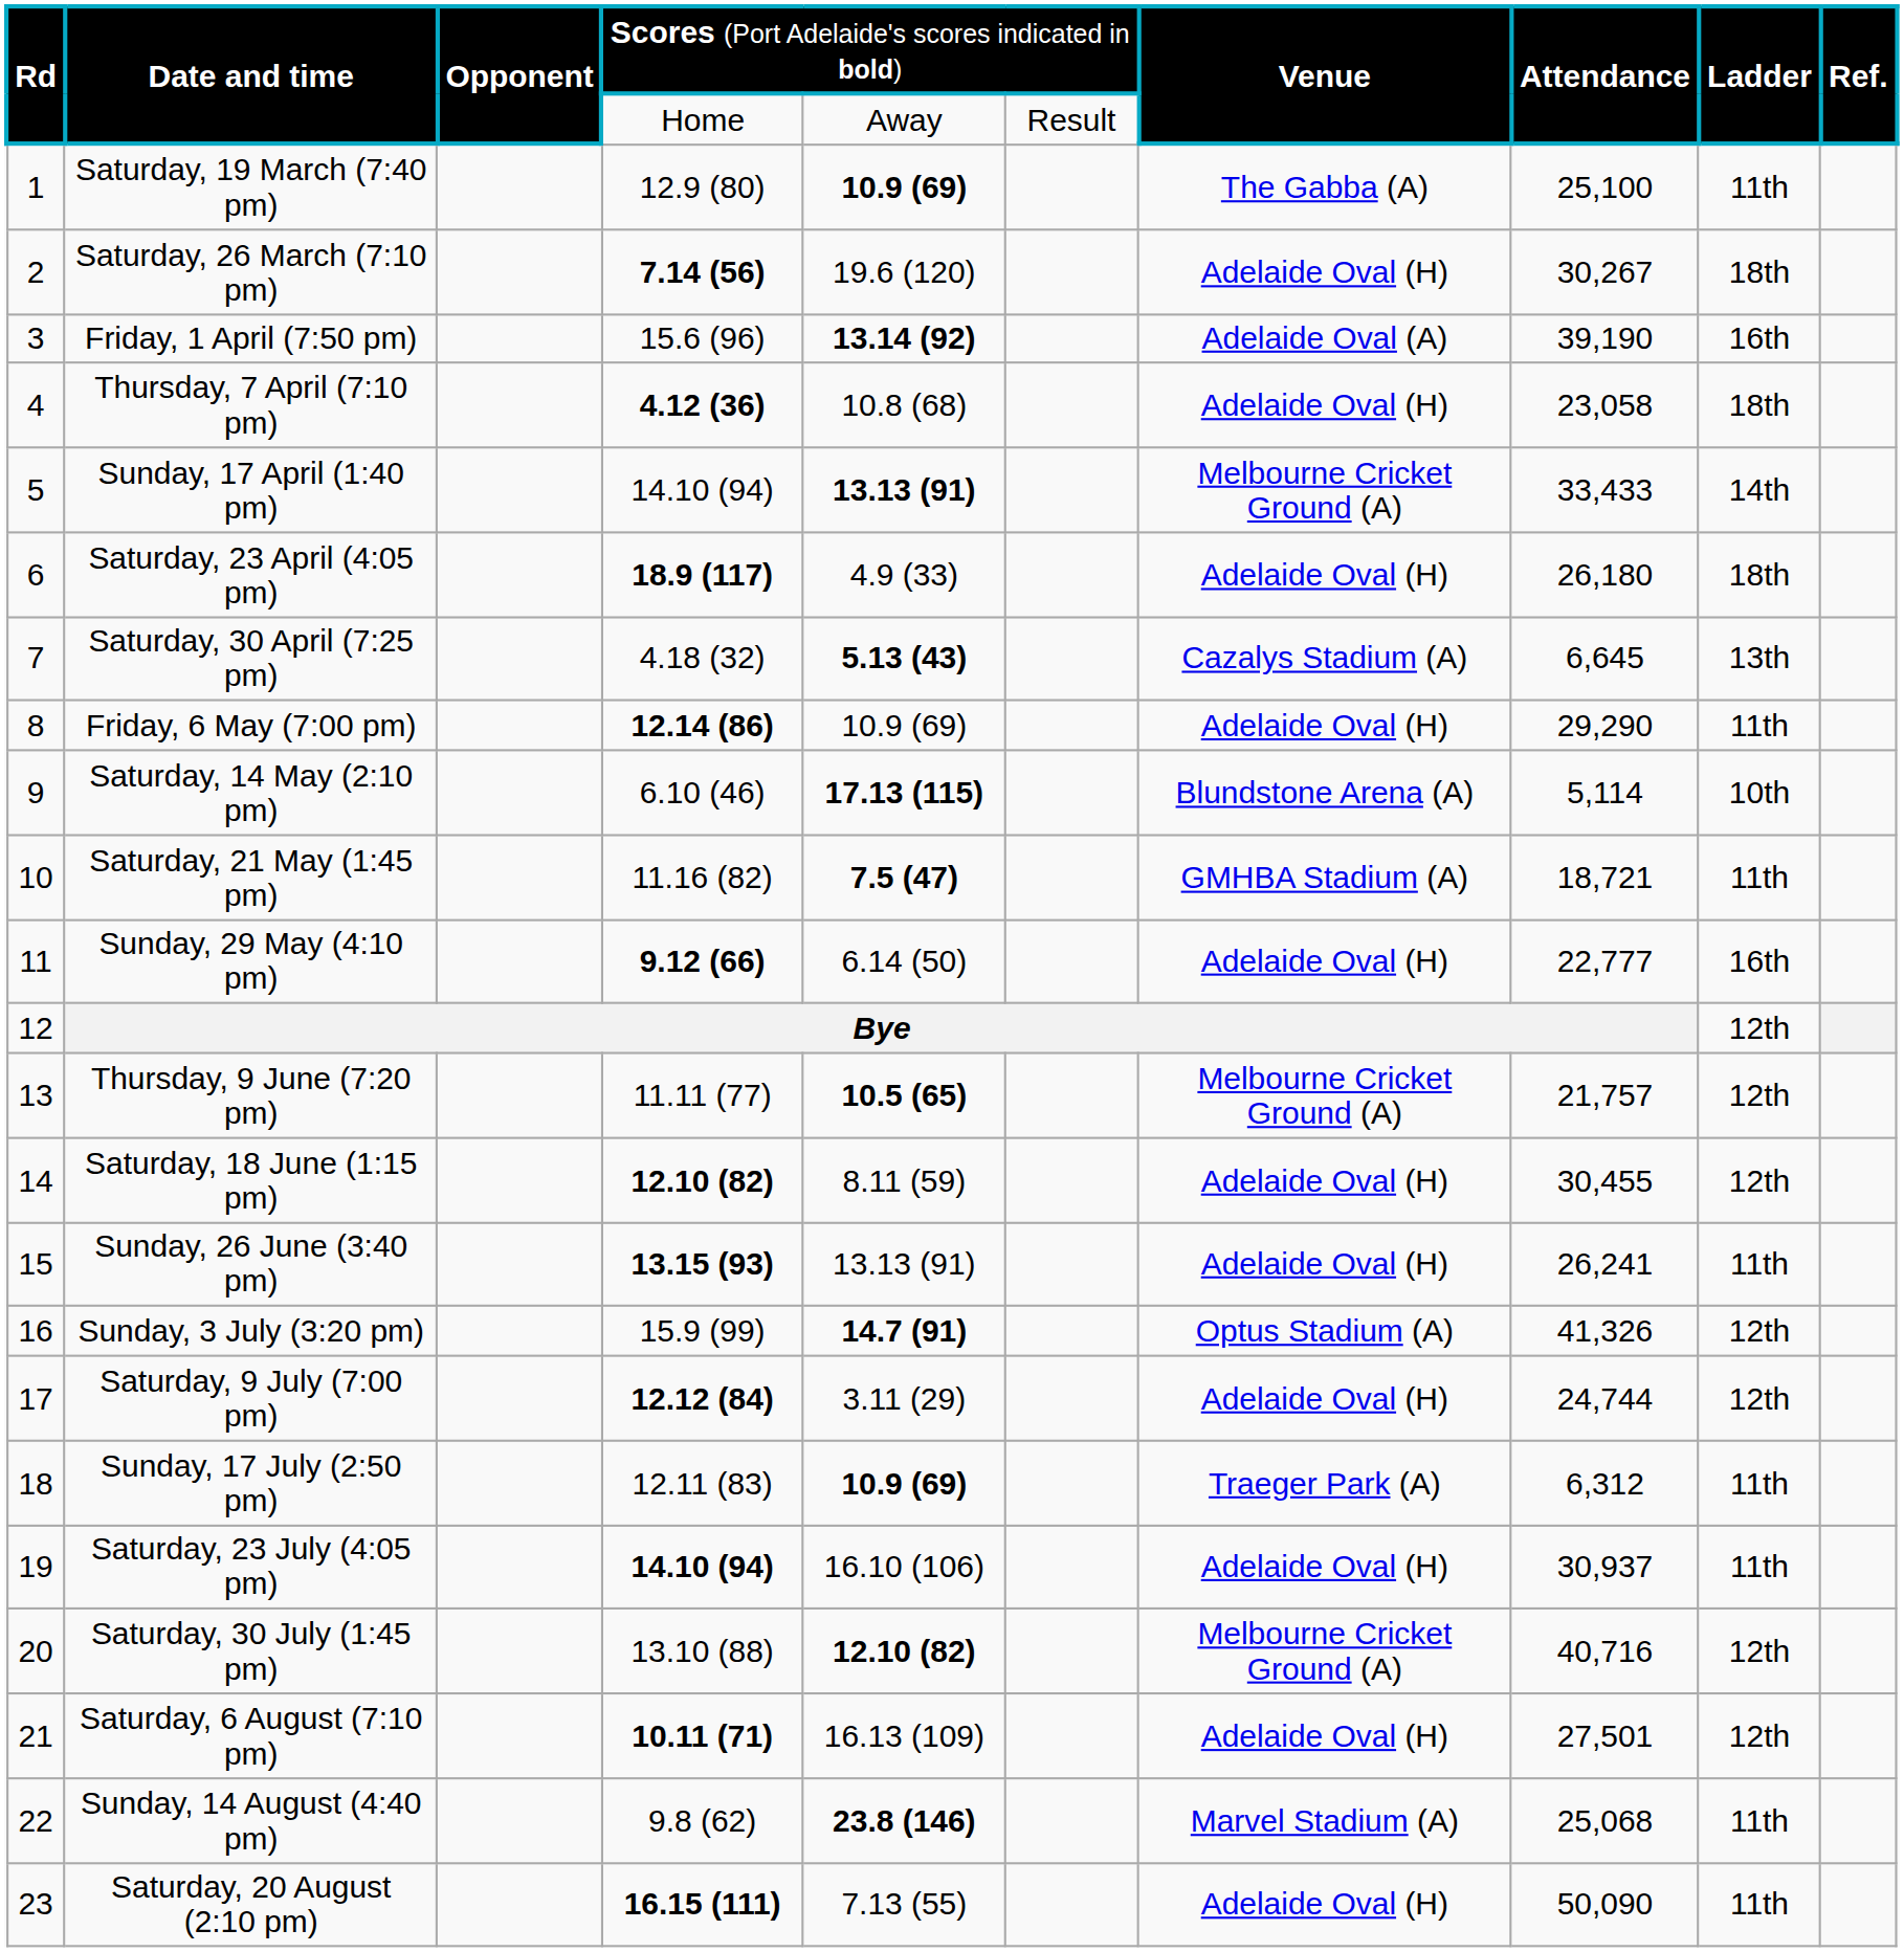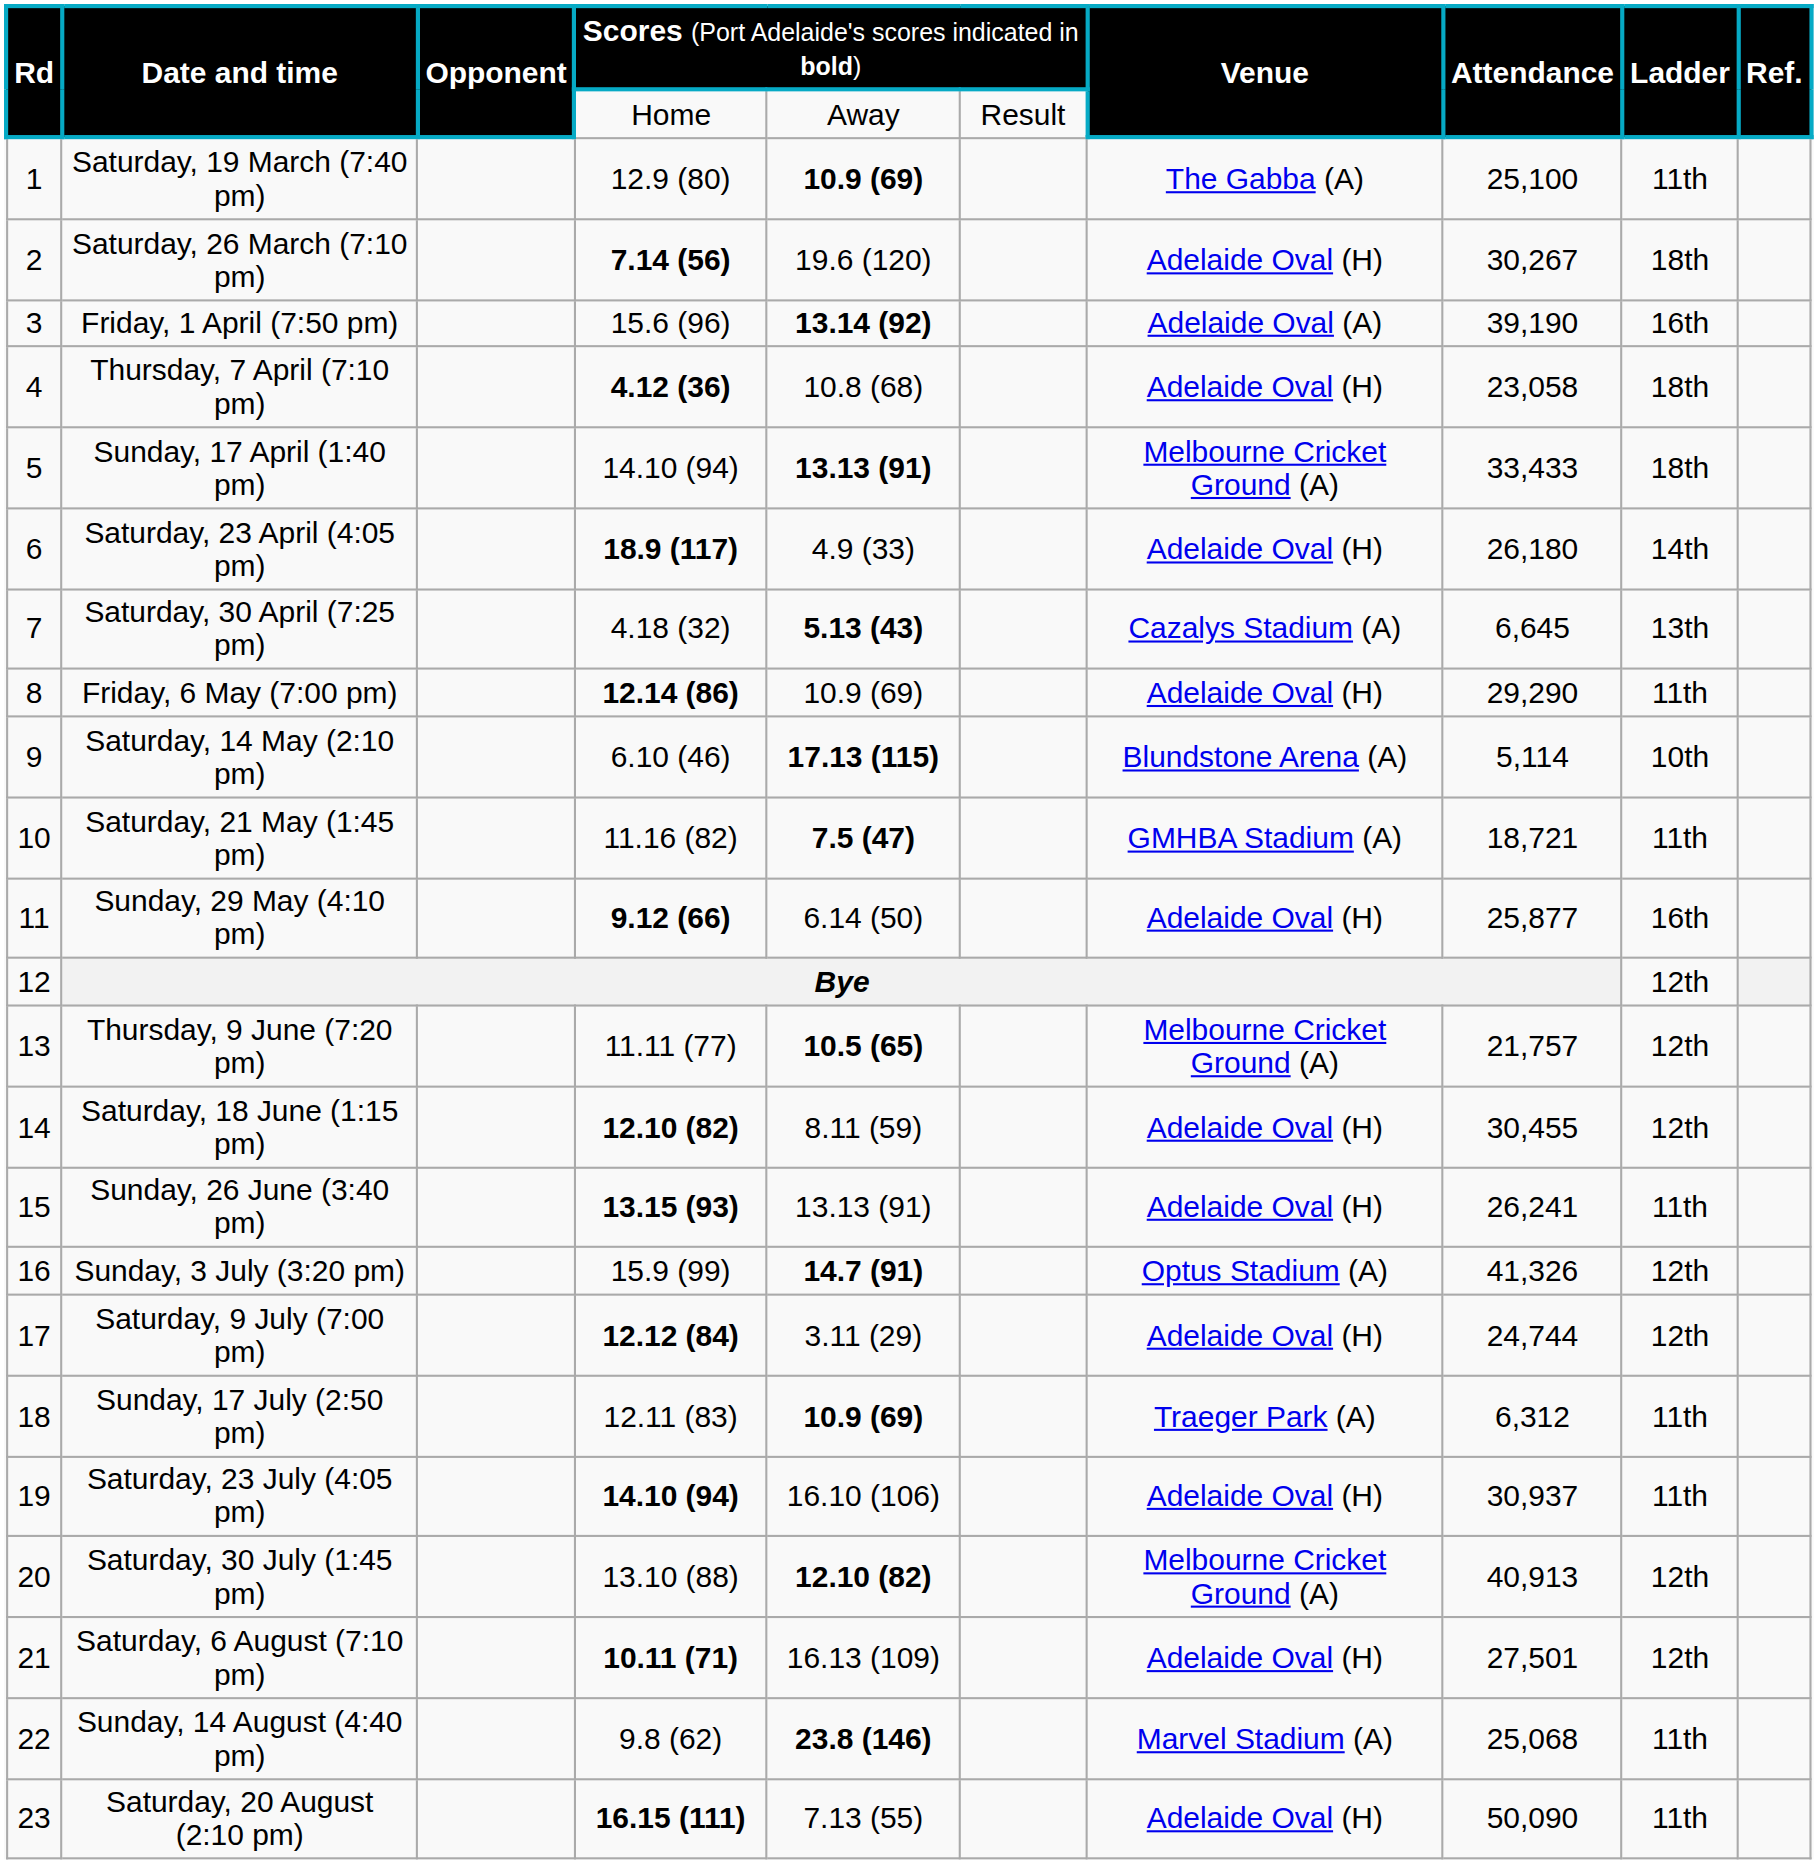 <table class="wikitable" style="font-size:90%; text-align:center;">
 <tr>
 <td style="background:black; color:white; border: solid #06AAC5 2px" rowspan=2><strong>Rd</strong></td>
 <td style="background:black; color:white; border: solid #06AAC5 2px" rowspan=2><strong>Date and time</strong></td>
 <td style="background:black; color:white; border: solid #06AAC5 2px" rowspan=2><strong>Opponent</strong></td>
 <td style="background:black; color:white; border: solid #06AAC5 2px" colspan=3><strong>Scores</strong> <small>(Port Adelaide's scores indicated in <strong>bold</strong>)</small></td>
 <td style="background:black; color:white; border: solid #06AAC5 2px" rowspan=2><strong>Venue</strong></td>
 <td style="background:black; color:white; border: solid #06AAC5 2px" rowspan=2><strong>Attendance</strong></td>
 <td style="background:black; color:white; border: solid #06AAC5 2px" rowspan=2><strong>Ladder</strong></td>
 <td style="background:black; color:white; border: solid #06AAC5 2px" rowspan=2><strong>Ref.</strong></td>
 </tr>
 <tr>
 <td>Home</td>
 <td>Away</td>
 <td>Result</td>
 </tr>
 <tr>
 <td>1</td>
 <td>Saturday, 19 March (7:40 pm)</td>
 <td></td>
 <td>12.9 (80)</td>
 <td><strong>10.9 (69)</strong></td>
 <td></td>
 <td><a href='#'>The Gabba</a> (A)</td>
 <td>25,100</td>
 <td>11th</td>
 <td></td>
 </tr>
 <tr>
 <td>2</td>
 <td>Saturday, 26 March (7:10 pm)</td>
 <td></td>
 <td><strong>7.14 (56)</strong></td>
 <td>19.6 (120)</td>
 <td></td>
 <td><a href='#'>Adelaide Oval</a> (H)</td>
 <td>30,267</td>
 <td>18th</td>
 <td></td>
 </tr>
 <tr>
 <td>3</td>
 <td>Friday, 1 April (7:50 pm)</td>
 <td></td>
 <td>15.6 (96)</td>
 <td><strong>13.14 (92)</strong></td>
 <td></td>
 <td><a href='#'>Adelaide Oval</a> (A)</td>
 <td>39,190</td>
 <td>16th</td>
 <td></td>
 </tr>
 <tr>
 <td>4</td>
 <td>Thursday, 7 April (7:10 pm)</td>
 <td></td>
 <td><strong>4.12 (36)</strong></td>
 <td>10.8 (68)</td>
 <td></td>
 <td><a href='#'>Adelaide Oval</a> (H)</td>
 <td>23,058</td>
 <td>18th</td>
 <td></td>
 </tr>
 <tr>
 <td>5</td>
 <td>Sunday, 17 April (1:40 pm)</td>
 <td></td>
 <td>14.10 (94)</td>
 <td><strong>13.13 (91)</strong></td>
 <td></td>
 <td><a href='#'>Melbourne Cricket Ground</a> (A)</td>
 <td>33,433</td>
-<td>14th</td>
+<td>18th</td>
 <td></td>
 </tr>
 <tr>
 <td>6</td>
 <td>Saturday, 23 April (4:05 pm)</td>
 <td></td>
 <td><strong>18.9 (117)</strong></td>
 <td>4.9 (33)</td>
 <td></td>
 <td><a href='#'>Adelaide Oval</a> (H)</td>
 <td>26,180</td>
-<td>18th</td>
+<td>14th</td>
 <td></td>
 </tr>
 <tr>
 <td>7</td>
 <td>Saturday, 30 April (7:25 pm)</td>
 <td></td>
 <td>4.18 (32)</td>
 <td><strong>5.13 (43)</strong></td>
 <td></td>
 <td><a href='#'>Cazalys Stadium</a> (A)</td>
 <td>6,645</td>
 <td>13th</td>
 <td></td>
 </tr>
 <tr>
 <td>8</td>
 <td>Friday, 6 May (7:00 pm)</td>
 <td></td>
 <td><strong>12.14 (86)</strong></td>
 <td>10.9 (69)</td>
 <td></td>
 <td><a href='#'>Adelaide Oval</a> (H)</td>
 <td>29,290</td>
 <td>11th</td>
 <td></td>
 </tr>
 <tr>
 <td>9</td>
 <td>Saturday, 14 May (2:10 pm)</td>
 <td></td>
 <td>6.10 (46)</td>
 <td><strong>17.13 (115)</strong></td>
 <td></td>
 <td><a href='#'>Blundstone Arena</a> (A)</td>
 <td>5,114</td>
 <td>10th</td>
 <td></td>
 </tr>
 <tr>
 <td>10</td>
 <td>Saturday, 21 May (1:45 pm)</td>
 <td></td>
 <td>11.16 (82)</td>
 <td><strong>7.5 (47)</strong></td>
 <td></td>
 <td><a href='#'>GMHBA Stadium</a> (A)</td>
 <td>18,721</td>
 <td>11th</td>
 <td></td>
 </tr>
 <tr>
 <td>11</td>
 <td>Sunday, 29 May (4:10 pm)</td>
 <td></td>
 <td><strong>9.12 (66)</strong></td>
 <td>6.14 (50)</td>
 <td></td>
 <td><a href='#'>Adelaide Oval</a> (H)</td>
-<td>22,777</td>
+<td>25,877</td>
 <td>16th</td>
 <td></td>
 </tr>
 <tr>
 <td>12</td>
 <th colspan=7><span><em>Bye</em></span></th>
 <td>12th</td>
 <th colspan=1><span></span></th>
 </tr>
 <tr>
 <td>13</td>
 <td>Thursday, 9 June (7:20 pm)</td>
 <td></td>
 <td>11.11 (77)</td>
 <td><strong>10.5 (65)</strong></td>
 <td></td>
 <td><a href='#'>Melbourne Cricket Ground</a> (A)</td>
 <td>21,757</td>
 <td>12th</td>
 <td></td>
 </tr>
 <tr>
 <td>14</td>
 <td>Saturday, 18 June (1:15 pm)</td>
 <td></td>
 <td><strong>12.10 (82)</strong></td>
 <td>8.11 (59)</td>
 <td></td>
 <td><a href='#'>Adelaide Oval</a> (H)</td>
 <td>30,455</td>
 <td>12th</td>
 <td></td>
 </tr>
 <tr>
 <td>15</td>
 <td>Sunday, 26 June (3:40 pm)</td>
 <td></td>
 <td><strong>13.15 (93)</strong></td>
 <td>13.13 (91)</td>
 <td></td>
 <td><a href='#'>Adelaide Oval</a> (H)</td>
 <td>26,241</td>
 <td>11th</td>
 <td></td>
 </tr>
 <tr>
 <td>16</td>
 <td>Sunday, 3 July (3:20 pm)</td>
 <td></td>
 <td>15.9 (99)</td>
 <td><strong>14.7 (91)</strong></td>
 <td></td>
 <td><a href='#'>Optus Stadium</a> (A)</td>
 <td>41,326</td>
 <td>12th</td>
 <td></td>
 </tr>
 <tr>
 <td>17</td>
 <td>Saturday, 9 July (7:00 pm)</td>
 <td></td>
 <td><strong>12.12 (84)</strong></td>
 <td>3.11 (29)</td>
 <td></td>
 <td><a href='#'>Adelaide Oval</a> (H)</td>
 <td>24,744</td>
 <td>12th</td>
 <td></td>
 </tr>
 <tr>
 <td>18</td>
 <td>Sunday, 17 July (2:50 pm)</td>
 <td></td>
 <td>12.11 (83)</td>
 <td><strong>10.9 (69)</strong></td>
 <td></td>
 <td><a href='#'>Traeger Park</a> (A)</td>
 <td>6,312</td>
 <td>11th</td>
 <td></td>
 </tr>
 <tr>
 <td>19</td>
 <td>Saturday, 23 July (4:05 pm)</td>
 <td></td>
 <td><strong>14.10 (94)</strong></td>
 <td>16.10 (106)</td>
 <td></td>
 <td><a href='#'>Adelaide Oval</a> (H)</td>
 <td>30,937</td>
 <td>11th</td>
 <td></td>
 </tr>
 <tr>
 <td>20</td>
 <td>Saturday, 30 July (1:45 pm)</td>
 <td></td>
 <td>13.10 (88)</td>
 <td><strong>12.10 (82)</strong></td>
 <td></td>
 <td><a href='#'>Melbourne Cricket Ground</a> (A)</td>
-<td>40,716</td>
+<td>40,913</td>
 <td>12th</td>
 <td></td>
 </tr>
 <tr>
 <td>21</td>
 <td>Saturday, 6 August (7:10 pm)</td>
 <td></td>
 <td><strong>10.11 (71)</strong></td>
 <td>16.13 (109)</td>
 <td></td>
 <td><a href='#'>Adelaide Oval</a> (H)</td>
 <td>27,501</td>
 <td>12th</td>
 <td></td>
 </tr>
 <tr>
 <td>22</td>
 <td>Sunday, 14 August (4:40 pm)</td>
 <td></td>
 <td>9.8 (62)</td>
 <td><strong>23.8 (146)</strong></td>
 <td></td>
 <td><a href='#'>Marvel Stadium</a> (A)</td>
 <td>25,068</td>
 <td>11th</td>
 <td></td>
 </tr>
 <tr>
 <td>23</td>
 <td>Saturday, 20 August (2:10 pm)</td>
 <td></td>
 <td><strong>16.15 (111)</strong></td>
 <td>7.13 (55)</td>
 <td></td>
 <td><a href='#'>Adelaide Oval</a> (H)</td>
 <td>50,090</td>
 <td>11th</td>
 <td></td>
 </tr>
 </table>
